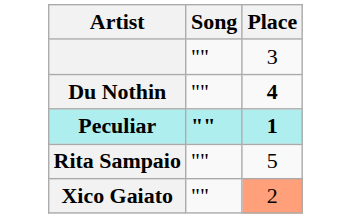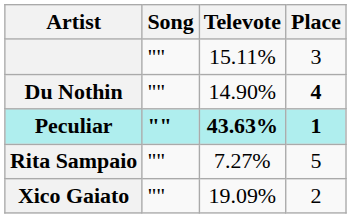 <table class="sortable wikitable plainrowheaders" style="margin: 1em auto 1em auto; text-align:center">
 <tr>
 <th scope="col">Artist</th>
 <th scope="col">Song</th>
+<th scope="col">Televote</th>
 <th scope="col">Place</th>
 </tr>
 <tr>
 <th scope="row"></th>
 <td align="left">""</td>
+<td>15.11%</td>
 <td>3</td>
 </tr>
 <tr>
 <th scope="row">Du Nothin</th>
 <td align="left">""</td>
+<td>14.90%</td>
 <td><strong>4</strong></td>
 </tr>
 <tr style="font-weight:bold; background:paleturquoise;">
 <th scope="row" style="font-weight:bold; background:paleturquoise;">Peculiar</th>
 <td align="left">""</td>
+<td>43.63%</td>
 <td>1</td>
 </tr>
 <tr>
 <th scope="row">Rita Sampaio</th>
 <td align="left">""</td>
+<td>7.27%</td>
 <td>5</td>
 </tr>
 <tr>
 <th scope="row">Xico Gaiato</th>
 <td align="left">""</td>
-<td style="background: lightsalmon;">2</td>
+<td>19.09%</td>
+<td>2</td>
 </tr>
 </table>
